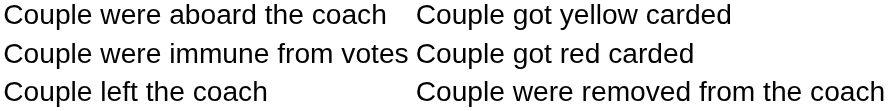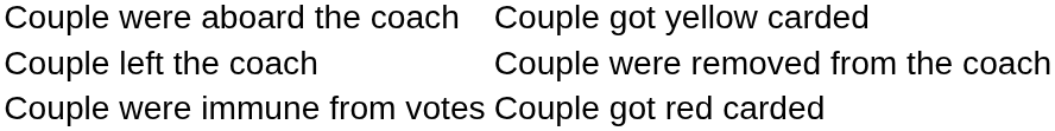 <table>
 <tr>
 <td> Couple were aboard the coach</td>
 <td> Couple got yellow carded</td>
 </tr>
 <tr>
+<td> Couple left the coach</td>
+<td> Couple were removed from the coach</td>
+</tr>
+<tr>
 <td> Couple were immune from votes</td>
 <td> Couple got red carded</td>
 </tr>
-<tr>
-<td> Couple left the coach</td>
-<td> Couple were removed from the coach</td>
-</tr>
 </table>
